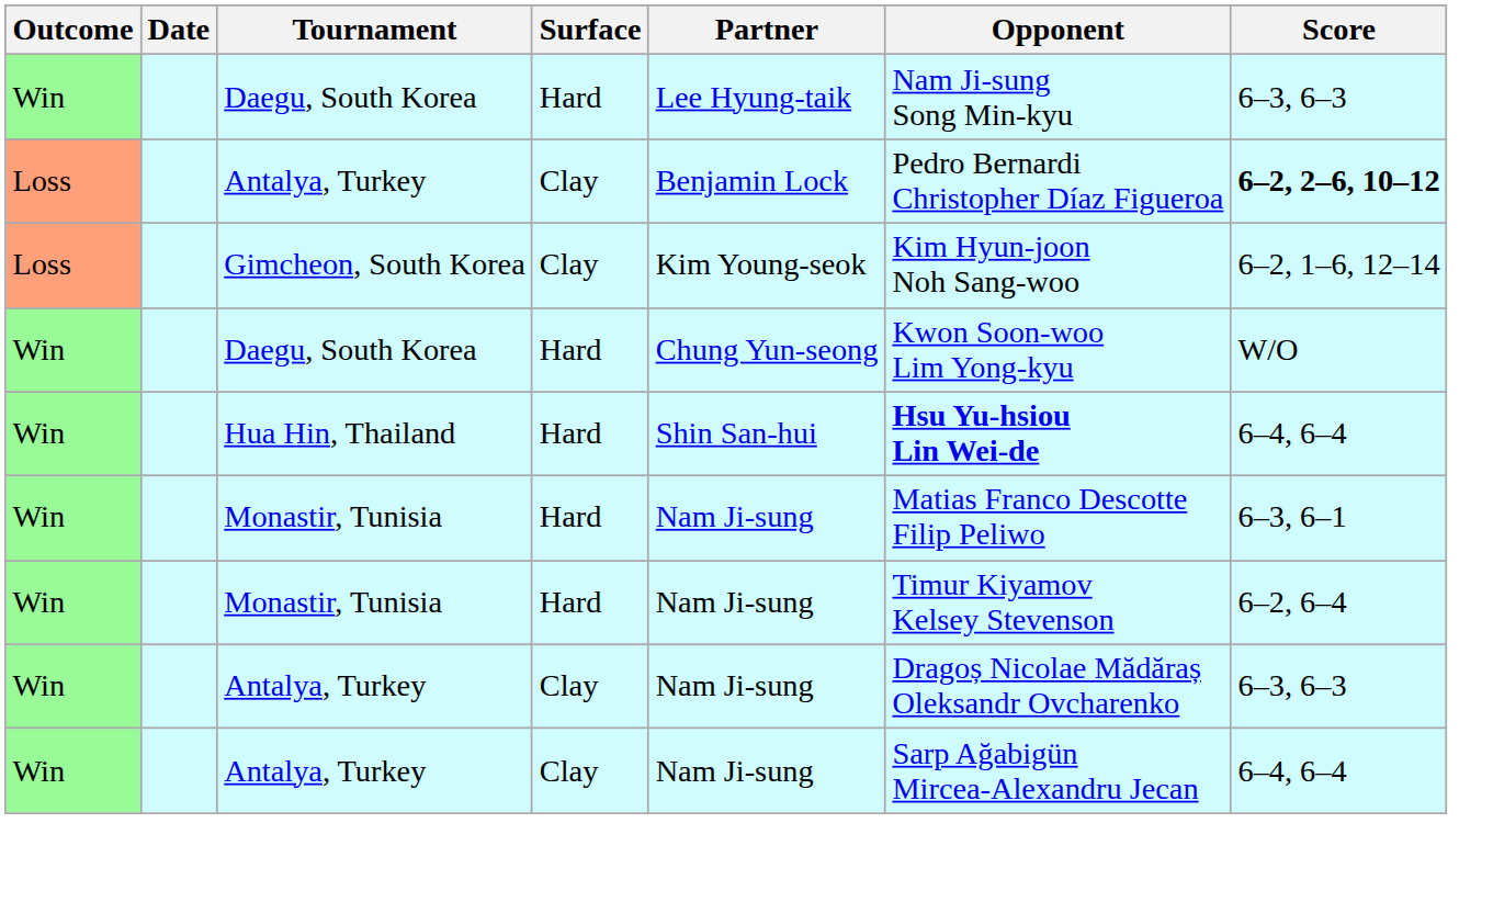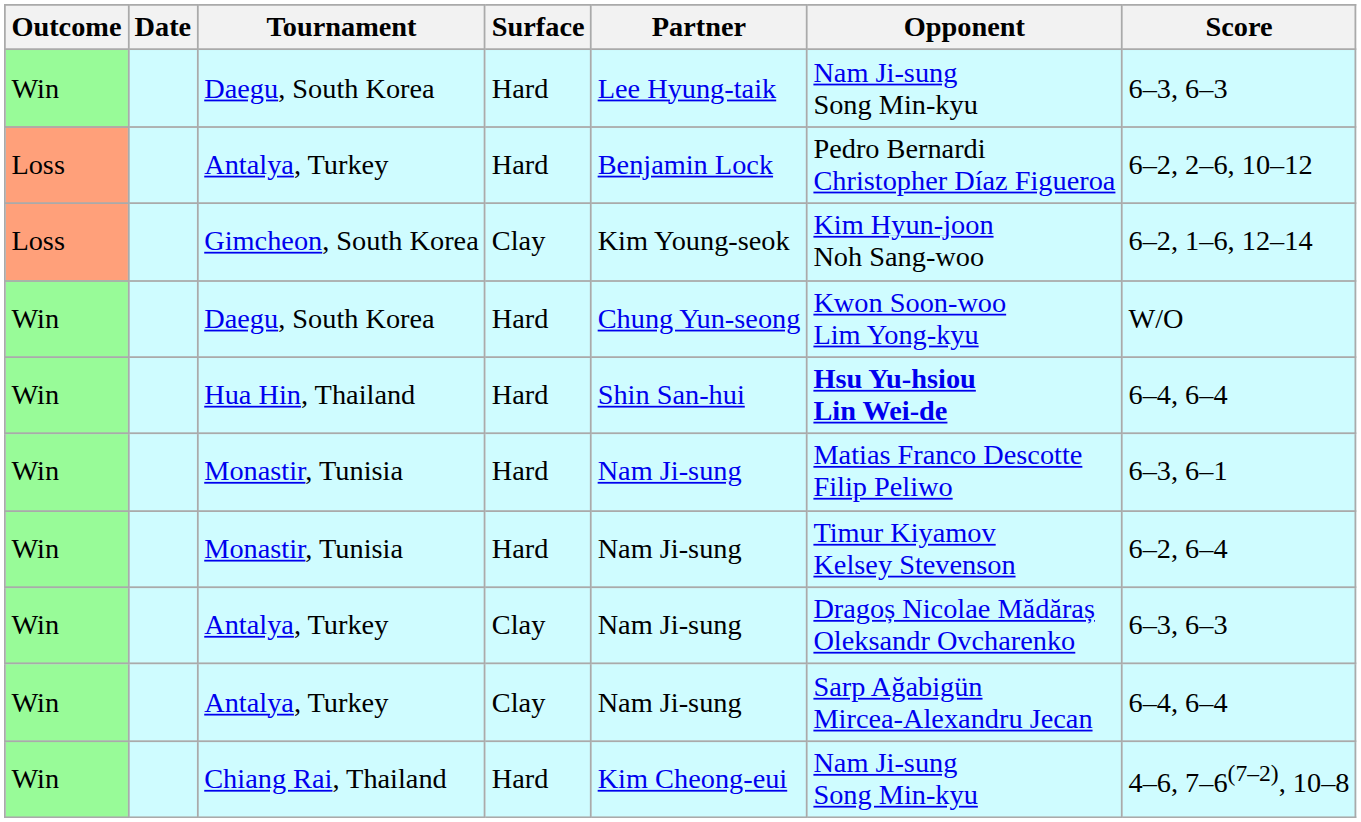 <table class=wikitable>
 <tr>
 <th>Outcome</th>
 <th>Date</th>
 <th>Tournament</th>
 <th>Surface</th>
 <th>Partner</th>
 <th>Opponent</th>
 <th>Score</th>
 </tr>
 <tr bgcolor=cffcff>
 <td style="background:#98fb98;">Win</td>
 <td></td>
 <td><a href='#'>Daegu</a>, South Korea</td>
 <td>Hard</td>
 <td> <a href='#'>Lee Hyung-taik</a></td>
 <td> <a href='#'>Nam Ji-sung</a><br> Song Min-kyu</td>
 <td>6–3, 6–3</td>
 </tr>
 <tr bgcolor=cffcff>
 <td style="background:#ffa07a;">Loss</td>
 <td></td>
 <td><a href='#'>Antalya</a>, Turkey</td>
-<td>Clay</td>
+<td>Hard</td>
 <td> <a href='#'>Benjamin Lock</a></td>
 <td> Pedro Bernardi<br> <a href='#'>Christopher Díaz Figueroa</a></td>
-<td><strong>6–2, 2–6, 10–12</strong></td>
+<td>6–2, 2–6, 10–12</td>
 </tr>
 <tr bgcolor=cffcff>
 <td style="background:#ffa07a;">Loss</td>
 <td></td>
 <td><a href='#'>Gimcheon</a>, South Korea</td>
 <td>Clay</td>
 <td> Kim Young-seok</td>
 <td> <a href='#'>Kim Hyun-joon</a><br> Noh Sang-woo</td>
 <td>6–2, 1–6, 12–14</td>
 </tr>
 <tr bgcolor=cffcff>
 <td style="background:#98fb98;">Win</td>
 <td></td>
 <td><a href='#'>Daegu</a>, South Korea</td>
 <td>Hard</td>
 <td> <a href='#'>Chung Yun-seong</a></td>
 <td> <a href='#'>Kwon Soon-woo</a><br> <a href='#'>Lim Yong-kyu</a></td>
 <td>W/O</td>
 </tr>
 <tr bgcolor=cffcff>
 <td style="background:#98fb98;">Win</td>
 <td></td>
 <td><a href='#'>Hua Hin</a>, Thailand</td>
 <td>Hard</td>
 <td> <a href='#'>Shin San-hui</a></td>
 <td><strong> <a href='#'>Hsu Yu-hsiou</a><br> <a href='#'>Lin Wei-de</a></strong></td>
 <td>6–4, 6–4</td>
 </tr>
 <tr bgcolor=cffcff>
 <td style="background:#98fb98;">Win</td>
 <td></td>
 <td><a href='#'>Monastir</a>, Tunisia</td>
 <td>Hard</td>
 <td> <a href='#'>Nam Ji-sung</a></td>
 <td> <a href='#'>Matias Franco Descotte</a><br> <a href='#'>Filip Peliwo</a></td>
 <td>6–3, 6–1</td>
 </tr>
 <tr bgcolor=cffcff>
 <td style="background:#98fb98;">Win</td>
 <td></td>
 <td><a href='#'>Monastir</a>, Tunisia</td>
 <td>Hard</td>
 <td> Nam Ji-sung</td>
 <td> <a href='#'>Timur Kiyamov</a><br> <a href='#'>Kelsey Stevenson</a></td>
 <td>6–2, 6–4</td>
 </tr>
 <tr bgcolor=cffcff>
 <td style="background:#98fb98;">Win</td>
 <td></td>
 <td><a href='#'>Antalya</a>, Turkey</td>
 <td>Clay</td>
 <td> Nam Ji-sung</td>
 <td> <a href='#'>Dragoș Nicolae Mădăraș</a><br> <a href='#'>Oleksandr Ovcharenko</a></td>
 <td>6–3, 6–3</td>
 </tr>
 <tr bgcolor=cffcff>
 <td style="background:#98fb98;">Win</td>
 <td></td>
 <td><a href='#'>Antalya</a>, Turkey</td>
 <td>Clay</td>
 <td> Nam Ji-sung</td>
 <td> <a href='#'>Sarp Ağabigün</a><br> <a href='#'>Mircea-Alexandru Jecan</a></td>
 <td>6–4, 6–4</td>
 </tr>
+<tr bgcolor=cffcff>
+<td style="background:#98fb98;">Win</td>
+<td></td>
+<td><a href='#'>Chiang Rai</a>, Thailand</td>
+<td>Hard</td>
+<td> <a href='#'>Kim Cheong-eui</a></td>
+<td> <a href='#'>Nam Ji-sung</a><br> <a href='#'>Song Min-kyu</a></td>
+<td>4–6, 7–6<sup>(7–2)</sup>, 10–8</td>
+</tr>
 </table>
